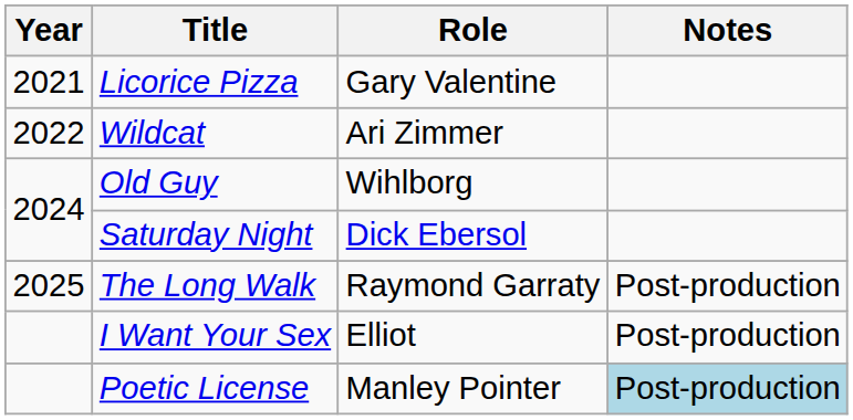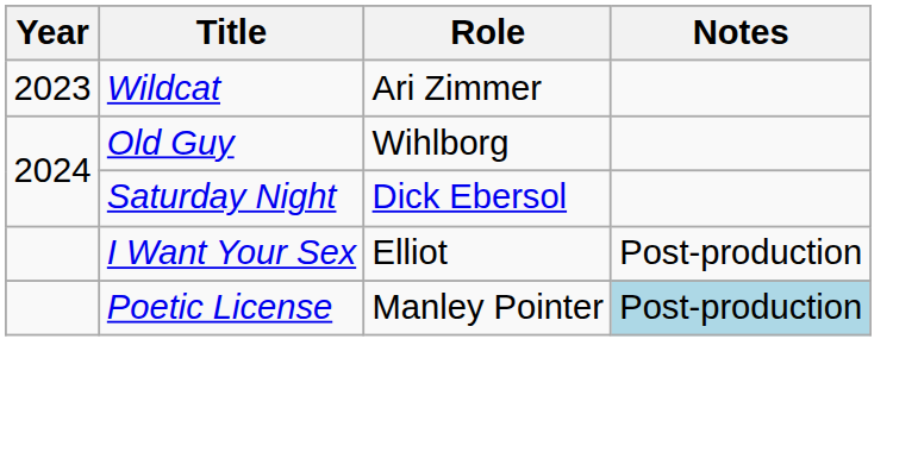 <table class="wikitable">
 <tr>
 <th scope="col">Year</th>
 <th scope="col">Title</th>
 <th scope="col">Role</th>
 <th scope="col">Notes</th>
 </tr>
 <tr>
-<td>2021</td>
-<td scope="row"><em><a href='#'>Licorice Pizza</a></em></td>
-<td>Gary Valentine</td>
-<td></td>
-</tr>
-<tr>
-<td>2022</td>
+<td>2023</td>
 <td scope="row"><em><a href='#'>Wildcat</a></em></td>
 <td>Ari Zimmer</td>
 <td></td>
 </tr>
 <tr>
 <td rowspan=2>2024</td>
 <td scope="row"><em><a href='#'>Old Guy</a></em></td>
 <td>Wihlborg</td>
 <td></td>
 </tr>
 <tr>
 <td scope="row"><em><a href='#'>Saturday Night</a></em></td>
 <td><a href='#'>Dick Ebersol</a></td>
 <td></td>
 </tr>
 <tr>
-<td>2025</td>
-<td scope="row"><em><a href='#'>The Long Walk</a></em></td>
-<td>Raymond Garraty</td>
-<td>Post-production</td>
-</tr>
-<tr>
 <td></td>
 <td><em><a href='#'>I Want Your Sex</a></em></td>
 <td>Elliot</td>
 <td>Post-production</td>
 </tr>
 <tr>
 <td></td>
 <td><em><a href='#'>Poetic License</a></em></td>
 <td>Manley Pointer</td>
 <td style="background: lightblue;">Post-production</td>
 </tr>
 </table>
